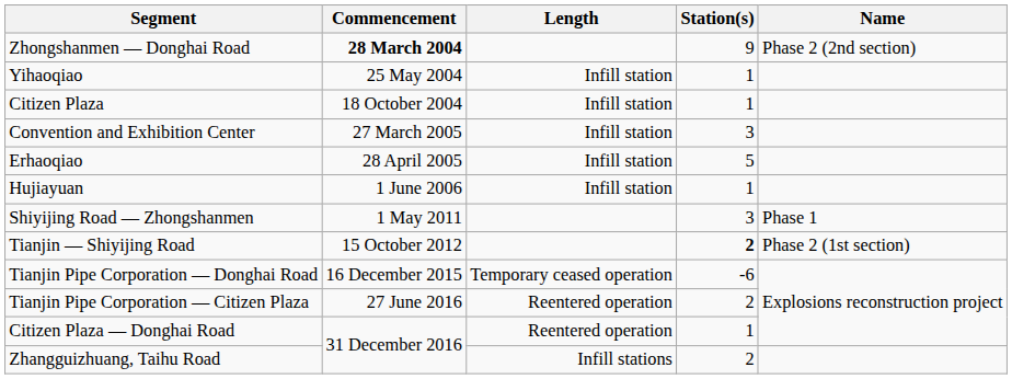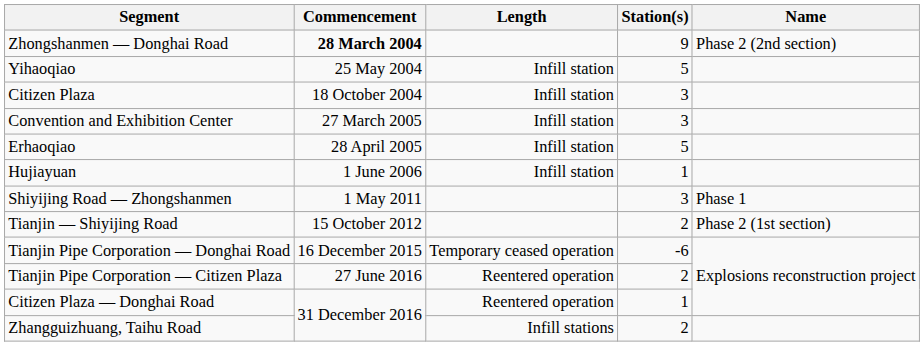 <table class="wikitable" style="border-collapse: collapse; text-align: right;">
 <tr>
 <th>Segment</th>
 <th>Commencement</th>
 <th>Length</th>
 <th>Station(s)</th>
 <th>Name</th>
 </tr>
 <tr>
 <td style="text-align: left;">Zhongshanmen — Donghai Road</td>
 <td><strong>28 March 2004</strong></td>
 <td></td>
 <td>9</td>
 <td style="text-align: left;">Phase 2 (2nd section)</td>
 </tr>
 <tr>
 <td style="text-align: left;">Yihaoqiao</td>
 <td>25 May 2004</td>
 <td>Infill station</td>
-<td>1</td>
+<td>5</td>
 <td style="text-align: left;"></td>
 </tr>
 <tr>
 <td style="text-align: left;">Citizen Plaza</td>
 <td>18 October 2004</td>
 <td>Infill station</td>
-<td>1</td>
+<td>3</td>
 <td style="text-align: left;"></td>
 </tr>
 <tr>
 <td style="text-align: left;">Convention and Exhibition Center</td>
 <td>27 March 2005</td>
 <td>Infill station</td>
 <td>3</td>
 <td style="text-align: left;"></td>
 </tr>
 <tr>
 <td style="text-align: left;">Erhaoqiao</td>
 <td>28 April 2005</td>
 <td>Infill station</td>
 <td>5</td>
 <td style="text-align: left;"></td>
 </tr>
 <tr>
 <td style="text-align: left;">Hujiayuan</td>
 <td>1 June 2006</td>
 <td>Infill station</td>
 <td>1</td>
 <td style="text-align: left;"></td>
 </tr>
 <tr>
 <td style="text-align: left;">Shiyijing Road — Zhongshanmen</td>
 <td>1 May 2011</td>
 <td></td>
 <td>3</td>
 <td style="text-align: left;">Phase 1</td>
 </tr>
 <tr>
 <td style="text-align: left;">Tianjin — Shiyijing Road</td>
 <td>15 October 2012</td>
 <td></td>
-<td><strong>2</strong></td>
+<td>2</td>
 <td style="text-align: left;">Phase 2 (1st section)</td>
 </tr>
 <tr>
 <td style="text-align: left;">Tianjin Pipe Corporation — Donghai Road</td>
 <td>16 December 2015</td>
 <td>Temporary ceased operation</td>
 <td>-6</td>
 <td rowspan="3" style="text-align: left;">Explosions reconstruction project</td>
 </tr>
 <tr>
 <td style="text-align: left;">Tianjin Pipe Corporation — Citizen Plaza</td>
 <td>27 June 2016</td>
 <td>Reentered operation</td>
 <td>2</td>
 </tr>
 <tr>
 <td style="text-align: left;">Citizen Plaza — Donghai Road</td>
 <td rowspan="2">31 December 2016</td>
 <td>Reentered operation</td>
 <td>1</td>
 </tr>
 <tr>
 <td style="text-align: left;">Zhangguizhuang, Taihu Road</td>
 <td>Infill stations</td>
 <td>2</td>
 <td style="text-align: left;"></td>
 </tr>
 </table>
